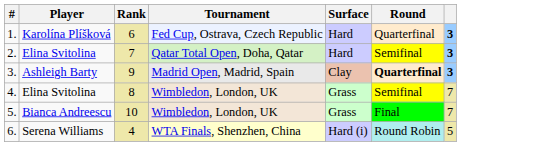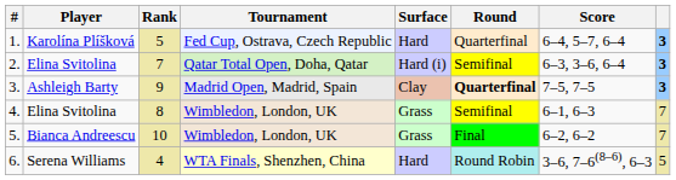 <table class="wikitable sortable">
 <tr>
 <th>#</th>
 <th>Player</th>
 <th>Rank</th>
 <th>Tournament</th>
 <th>Surface</th>
 <th>Round</th>
+<th>Score</th>
 <th></th>
 </tr>
 <tr>
 <td>1.</td>
 <td> <a href='#'>Karolína Plíšková</a></td>
-<td align=center bgcolor=eee8aa>6</td>
+<td align=center bgcolor=eee8aa>5</td>
 <td bgcolor=ecf2ff><a href='#'>Fed Cup</a>, Ostrava, Czech Republic</td>
 <td bgcolor=ccccff>Hard</td>
 <td bgcolor=ffebcd>Quarterfinal</td>
+<td>6–4, 5–7, 6–4</td>
 <td align=center bgcolor=99ccff><strong>3</strong></td>
 </tr>
 <tr>
 <td>2.</td>
 <td> <a href='#'>Elina Svitolina</a></td>
 <td align=center bgcolor=eee8aa>7</td>
 <td bgcolor=d4f1c5><a href='#'>Qatar Total Open</a>, Doha, Qatar</td>
-<td bgcolor=ccccff>Hard</td>
+<td bgcolor=ccccff>Hard (i)</td>
 <td bgcolor=yellow>Semifinal</td>
+<td>6–3, 3–6, 6–4</td>
 <td align=center bgcolor=99ccff><strong>3</strong></td>
 </tr>
 <tr>
 <td>3.</td>
 <td> <a href='#'>Ashleigh Barty</a></td>
 <td align=center bgcolor=eee8aa>9</td>
 <td bgcolor=e9e9e9><a href='#'>Madrid Open</a>, Madrid, Spain</td>
 <td bgcolor=ebc2af>Clay</td>
 <td bgcolor=ffebcd><strong>Quarterfinal</strong></td>
+<td>7–5, 7–5</td>
 <td align=center bgcolor=99ccff><strong>3</strong></td>
 </tr>
 <tr>
 <td>4.</td>
 <td> Elina Svitolina</td>
 <td align=center bgcolor=eee8aa>8</td>
 <td bgcolor=f3e6d7><a href='#'>Wimbledon</a>, London, UK</td>
 <td bgcolor=ccffcc>Grass</td>
 <td bgcolor=yellow>Semifinal</td>
+<td>6–1, 6–3</td>
 <td align=center bgcolor=eee8aa>7</td>
 </tr>
 <tr>
 <td>5.</td>
 <td> <a href='#'>Bianca Andreescu</a></td>
 <td align=center bgcolor=eee8aa>10</td>
 <td bgcolor=f3e6d7><a href='#'>Wimbledon</a>, London, UK</td>
 <td bgcolor=ccffcc>Grass</td>
 <td bgcolor=lime>Final</td>
+<td>6–2, 6–2</td>
 <td align=center bgcolor=eee8aa>7</td>
 </tr>
 <tr>
 <td>6.</td>
 <td> Serena Williams</td>
 <td align=center bgcolor=eee8aa>4</td>
 <td bgcolor=ffffcc><a href='#'>WTA Finals</a>, Shenzhen, China</td>
-<td bgcolor=ccccff>Hard (i)</td>
+<td bgcolor=ccccff>Hard</td>
 <td bgcolor=afeeee>Round Robin</td>
+<td>3–6, 7–6<sup>(8–6)</sup>,  6–3</td>
 <td align=center bgcolor=eee8aa>5</td>
 </tr>
 </table>
